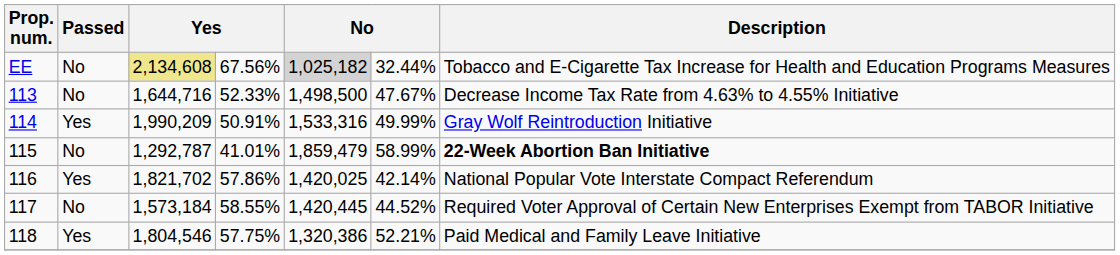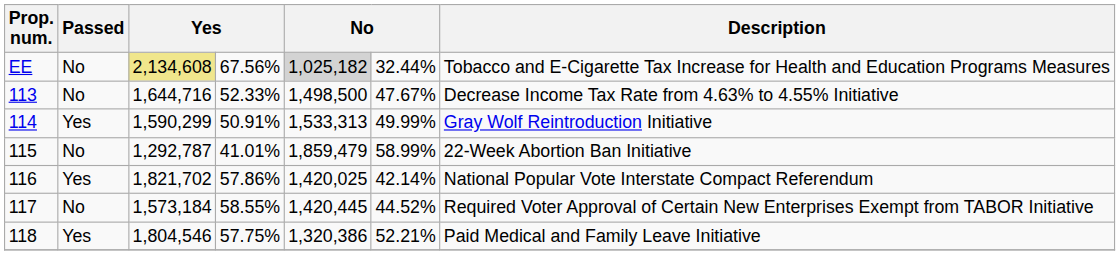 <table class="wikitable sortable collapsible">
 <tr>
 <th>Prop.<br>num.</th>
 <th>Passed</th>
 <th colspan = 2>Yes</th>
 <th colspan = 2>No</th>
 <th>Description</th>
 </tr>
 <tr>
 <td><a href='#'>EE</a></td>
 <td> No</td>
 <td style="background: khaki;">2,134,608</td>
 <td>67.56%</td>
 <td style="background: lightgrey;">1,025,182</td>
 <td>32.44%</td>
 <td>Tobacco and E-Cigarette Tax Increase for Health and Education Programs Measures</td>
 </tr>
 <tr>
 <td><a href='#'>113</a></td>
 <td> No</td>
 <td>1,644,716</td>
 <td>52.33%</td>
 <td>1,498,500</td>
 <td>47.67%</td>
 <td>Decrease Income Tax Rate from 4.63% to 4.55% Initiative</td>
 </tr>
 <tr>
 <td><a href='#'>114</a></td>
 <td> Yes</td>
-<td>1,990,209</td>
+<td>1,590,299</td>
 <td>50.91%</td>
-<td>1,533,316</td>
+<td>1,533,313</td>
 <td>49.99%</td>
 <td><a href='#'>Gray Wolf Reintroduction</a> Initiative</td>
 </tr>
 <tr>
 <td>115</td>
 <td> No</td>
 <td>1,292,787</td>
 <td>41.01%</td>
 <td>1,859,479</td>
 <td>58.99%</td>
-<td><strong>22-Week Abortion Ban Initiative</strong></td>
+<td>22-Week Abortion Ban Initiative</td>
 </tr>
 <tr>
 <td>116</td>
 <td> Yes</td>
 <td>1,821,702</td>
 <td>57.86%</td>
 <td>1,420,025</td>
 <td>42.14%</td>
 <td>National Popular Vote Interstate Compact Referendum</td>
 </tr>
 <tr>
 <td>117</td>
 <td> No</td>
 <td>1,573,184</td>
 <td>58.55%</td>
 <td>1,420,445</td>
 <td>44.52%</td>
 <td>Required Voter Approval of Certain New Enterprises Exempt from TABOR Initiative</td>
 </tr>
 <tr>
 <td>118</td>
 <td> Yes</td>
 <td>1,804,546</td>
 <td>57.75%</td>
 <td>1,320,386</td>
 <td>52.21%</td>
 <td>Paid Medical and Family Leave Initiative</td>
 </tr>
 <tr>
 </tr>
 </table>
